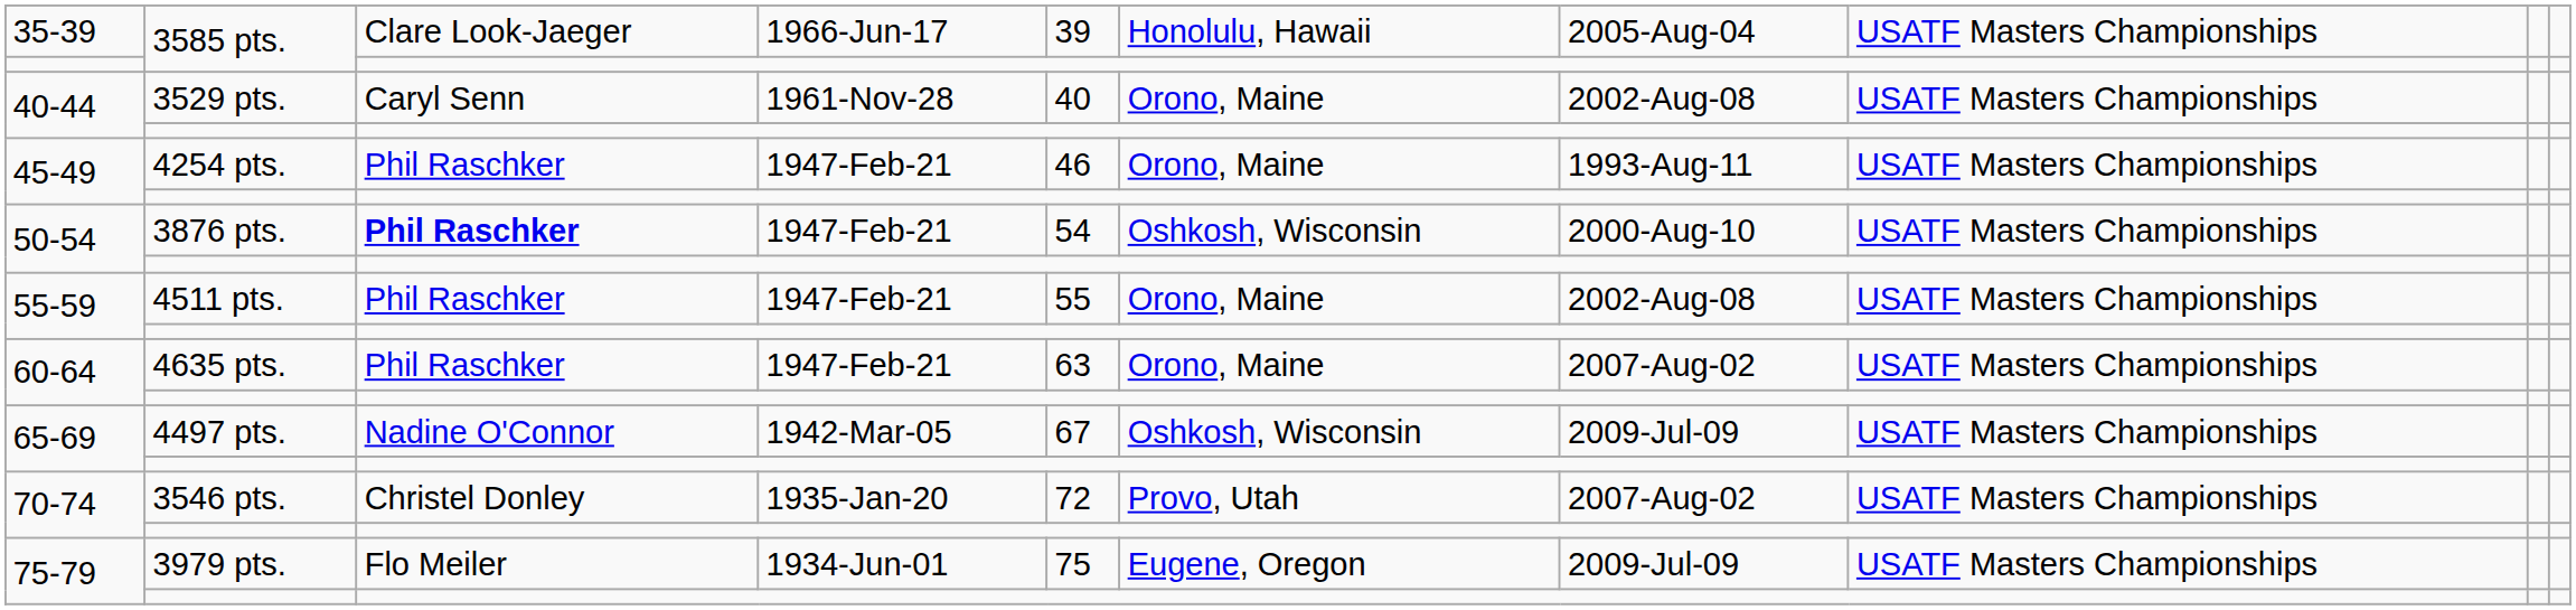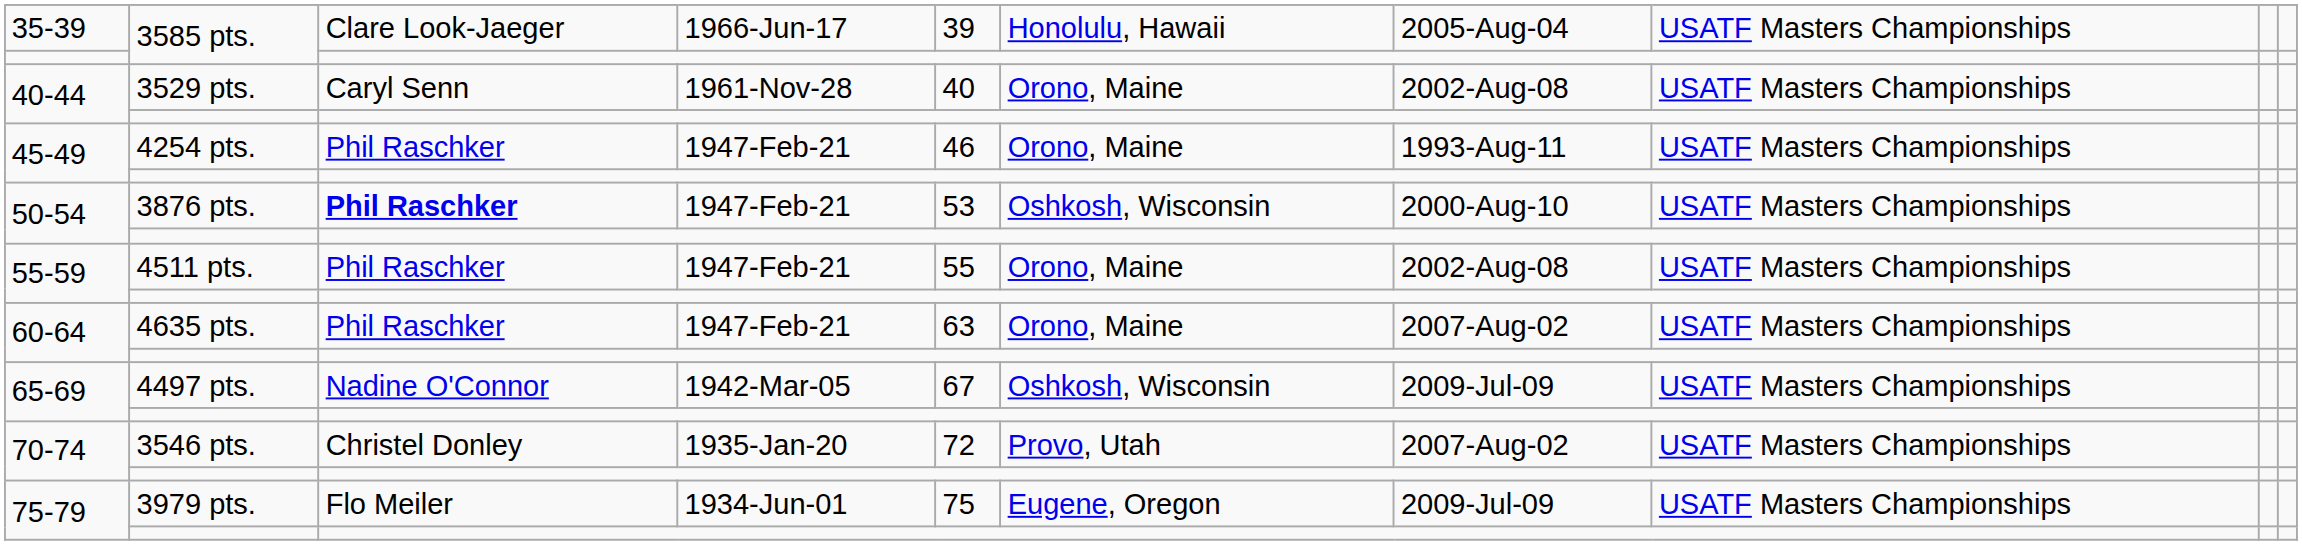 <table class="wikitable" style="font-size:95%; width: 95%">
 <tr>
 <td>35-39</td>
 <td rowspan=2>3585 pts.</td>
 <td>Clare Look-Jaeger</td>
 <td>1966-Jun-17</td>
 <td>39</td>
 <td><a href='#'>Honolulu</a>, Hawaii</td>
 <td>2005-Aug-04</td>
 <td><a href='#'>USATF</a> Masters Championships</td>
 <td></td>
 <td></td>
 </tr>
 <tr>
 <td></td>
 <td colspan=6></td>
 <td></td>
 <td></td>
 </tr>
 <tr>
 <td rowspan=2>40-44</td>
 <td>3529 pts.</td>
 <td>Caryl Senn</td>
 <td>1961-Nov-28</td>
 <td>40</td>
 <td><a href='#'>Orono</a>, Maine</td>
 <td>2002-Aug-08</td>
 <td><a href='#'>USATF</a> Masters Championships</td>
 <td></td>
 <td></td>
 </tr>
 <tr>
 <td></td>
 <td colspan=6></td>
 <td></td>
 <td></td>
 </tr>
 <tr>
 <td rowspan=2>45-49</td>
 <td>4254 pts.</td>
 <td><a href='#'>Phil Raschker</a></td>
 <td>1947-Feb-21</td>
 <td>46</td>
 <td><a href='#'>Orono</a>, Maine</td>
 <td>1993-Aug-11</td>
 <td><a href='#'>USATF</a> Masters Championships</td>
 <td></td>
 <td></td>
 </tr>
 <tr>
 <td></td>
 <td colspan=6></td>
 <td></td>
 <td></td>
 </tr>
 <tr>
 <td rowspan=2>50-54</td>
 <td>3876 pts.</td>
 <td><strong><a href='#'>Phil Raschker</a></strong></td>
 <td>1947-Feb-21</td>
-<td>54</td>
+<td>53</td>
 <td><a href='#'>Oshkosh</a>, Wisconsin</td>
 <td>2000-Aug-10</td>
 <td><a href='#'>USATF</a> Masters Championships</td>
 <td></td>
 <td></td>
 </tr>
 <tr>
 <td></td>
 <td colspan=6></td>
 <td></td>
 <td></td>
 </tr>
 <tr>
 <td rowspan=2>55-59</td>
 <td>4511 pts.</td>
 <td><a href='#'>Phil Raschker</a></td>
 <td>1947-Feb-21</td>
 <td>55</td>
 <td><a href='#'>Orono</a>, Maine</td>
 <td>2002-Aug-08</td>
 <td><a href='#'>USATF</a> Masters Championships</td>
 <td></td>
 <td></td>
 </tr>
 <tr>
 <td></td>
 <td colspan=6></td>
 <td></td>
 <td></td>
 </tr>
 <tr>
 <td rowspan=2>60-64</td>
 <td>4635 pts.</td>
 <td><a href='#'>Phil Raschker</a></td>
 <td>1947-Feb-21</td>
 <td>63</td>
 <td><a href='#'>Orono</a>, Maine</td>
 <td>2007-Aug-02</td>
 <td><a href='#'>USATF</a> Masters Championships</td>
 <td></td>
 <td></td>
 </tr>
 <tr>
 <td></td>
 <td colspan=6></td>
 <td></td>
 <td></td>
 </tr>
 <tr>
 <td rowspan=2>65-69</td>
 <td>4497 pts.</td>
 <td><a href='#'>Nadine O'Connor</a></td>
 <td>1942-Mar-05</td>
 <td>67</td>
 <td><a href='#'>Oshkosh</a>, Wisconsin</td>
 <td>2009-Jul-09</td>
 <td><a href='#'>USATF</a> Masters Championships</td>
 <td></td>
 <td></td>
 </tr>
 <tr>
 <td></td>
 <td colspan=6></td>
 <td></td>
 <td></td>
 </tr>
 <tr>
 <td rowspan=2>70-74</td>
 <td>3546 pts.</td>
 <td>Christel Donley</td>
 <td>1935-Jan-20</td>
 <td>72</td>
 <td><a href='#'>Provo</a>, Utah</td>
 <td>2007-Aug-02</td>
 <td><a href='#'>USATF</a> Masters Championships</td>
 <td></td>
 <td></td>
 </tr>
 <tr>
 <td></td>
 <td colspan=6></td>
 <td></td>
 <td></td>
 </tr>
 <tr>
 <td rowspan=2>75-79</td>
 <td>3979 pts.</td>
 <td>Flo Meiler</td>
 <td>1934-Jun-01</td>
 <td>75</td>
 <td><a href='#'>Eugene</a>, Oregon</td>
 <td>2009-Jul-09</td>
 <td><a href='#'>USATF</a> Masters Championships</td>
 <td></td>
 <td></td>
 </tr>
 <tr>
 <td></td>
 <td colspan=6></td>
 <td></td>
 <td></td>
 </tr>
 </table>
